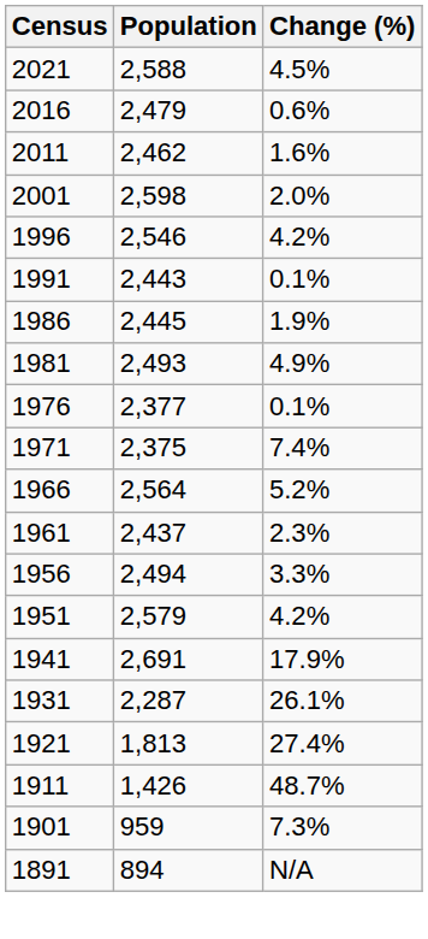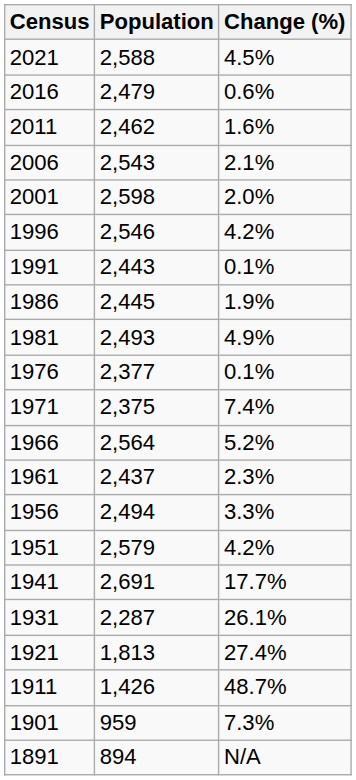 <table class="wikitable">
 <tr>
 <th>Census</th>
 <th>Population</th>
 <th>Change (%)</th>
 </tr>
 <tr>
 <td>2021</td>
 <td>2,588</td>
 <td> 4.5%</td>
 </tr>
 <tr>
 <td>2016</td>
 <td>2,479</td>
 <td> 0.6%</td>
 </tr>
 <tr>
 <td>2011</td>
 <td>2,462</td>
 <td> 1.6%</td>
+</tr>
+<tr>
+<td>2006</td>
+<td>2,543</td>
+<td> 2.1%</td>
 </tr>
 <tr>
 <td>2001</td>
 <td>2,598</td>
 <td> 2.0%</td>
 </tr>
 <tr>
 <td>1996</td>
 <td>2,546</td>
 <td> 4.2%</td>
 </tr>
 <tr>
 <td>1991</td>
 <td>2,443</td>
 <td> 0.1%</td>
 </tr>
 <tr>
 <td>1986</td>
 <td>2,445</td>
 <td> 1.9%</td>
 </tr>
 <tr>
 <td>1981</td>
 <td>2,493</td>
 <td> 4.9%</td>
 </tr>
 <tr>
 <td>1976</td>
 <td>2,377</td>
 <td> 0.1%</td>
 </tr>
 <tr>
 <td>1971</td>
 <td>2,375</td>
 <td> 7.4%</td>
 </tr>
 <tr>
 <td>1966</td>
 <td>2,564</td>
 <td> 5.2%</td>
 </tr>
 <tr>
 <td>1961</td>
 <td>2,437</td>
 <td> 2.3%</td>
 </tr>
 <tr>
 <td>1956</td>
 <td>2,494</td>
 <td> 3.3%</td>
 </tr>
 <tr>
 <td>1951</td>
 <td>2,579</td>
 <td> 4.2%</td>
 </tr>
 <tr>
 <td>1941</td>
 <td>2,691</td>
-<td> 17.9%</td>
+<td> 17.7%</td>
 </tr>
 <tr>
 <td>1931</td>
 <td>2,287</td>
 <td> 26.1%</td>
 </tr>
 <tr>
 <td>1921</td>
 <td>1,813</td>
 <td> 27.4%</td>
 </tr>
 <tr>
 <td>1911</td>
 <td>1,426</td>
 <td> 48.7%</td>
 </tr>
 <tr>
 <td>1901</td>
 <td>959</td>
 <td> 7.3%</td>
 </tr>
 <tr>
 <td>1891</td>
 <td>894</td>
 <td>N/A</td>
 </tr>
 </table>
